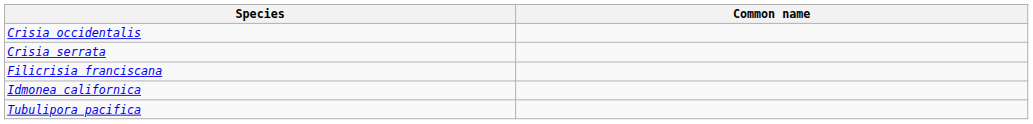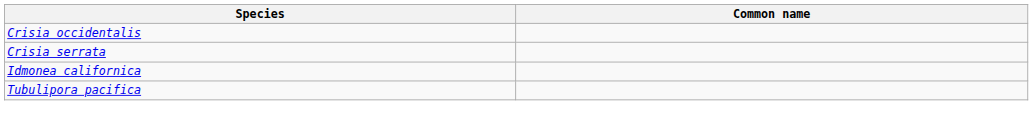 <table width=90% class="wikitable">
 <tr>
 <th width=25%>Species</th>
 <th width=25%>Common name</th>
 </tr>
 <tr>
 <td><em><a href='#'>Crisia occidentalis</a></em></td>
 <td></td>
 </tr>
 <tr>
 <td><em><a href='#'>Crisia serrata</a></em></td>
 <td></td>
 </tr>
 <tr>
-<td><em><a href='#'>Filicrisia franciscana</a></em></td>
-<td></td>
-</tr>
-<tr>
 <td><em><a href='#'>Idmonea californica</a></em></td>
 <td></td>
 </tr>
 <tr>
 <td><em><a href='#'>Tubulipora pacifica</a></em></td>
 <td></td>
 </tr>
 </table>
